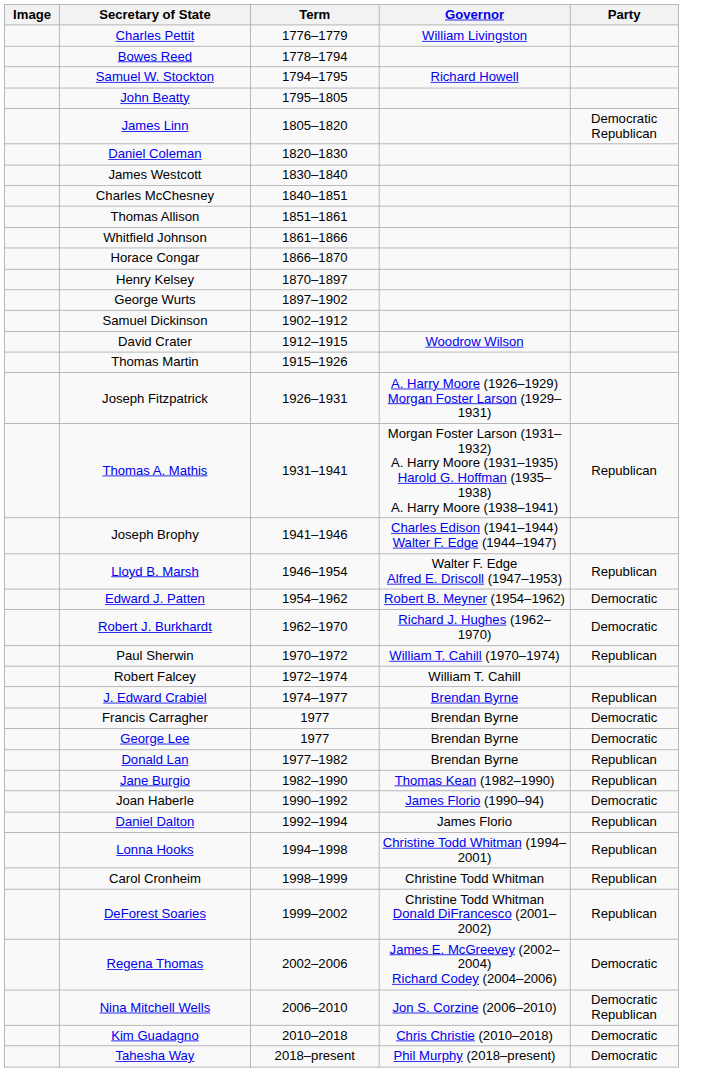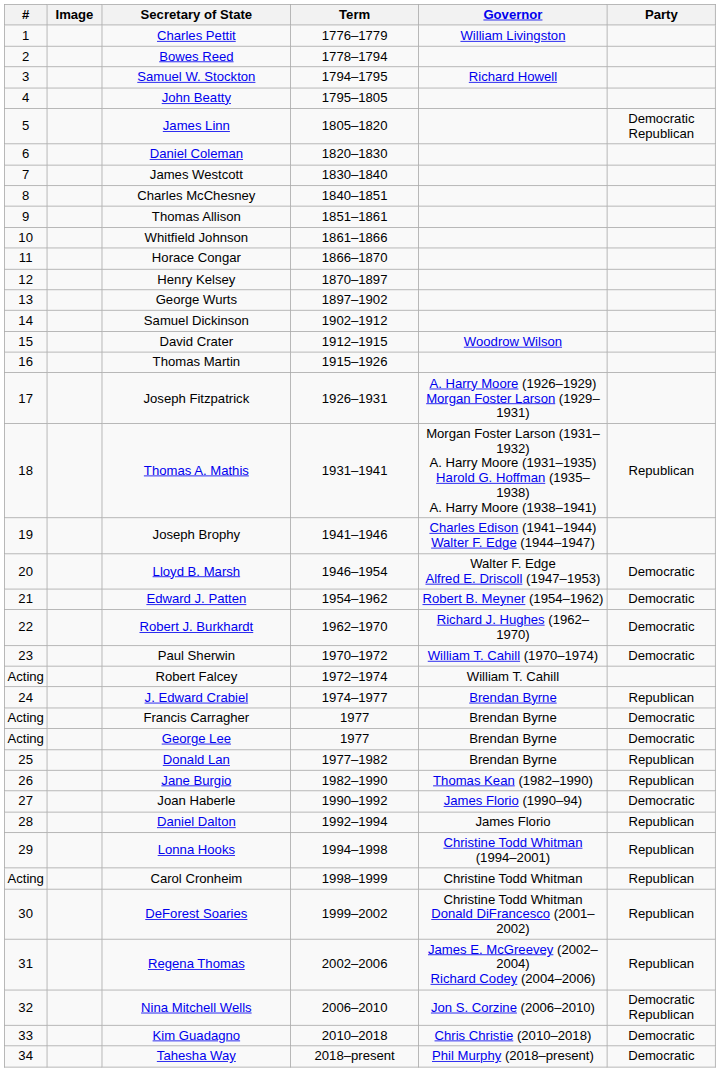 <table class="wikitable" style="text-align:center">
 <tr>
+<th scope="col" width=30>#</th>
 <th scope="col" width=60>Image</th>
 <th scope="col" width=225>Secretary of State</th>
 <th scope="col" width=150>Term</th>
 <th scope="col" width=225><a href='#'>Governor</a></th>
 <th scope="col" width=125>Party</th>
 </tr>
 <tr>
+<td>1</td>
 <td></td>
 <td><a href='#'>Charles Pettit</a></td>
 <td>1776–1779</td>
 <td><a href='#'>William Livingston</a></td>
 <td></td>
 </tr>
 <tr>
+<td>2</td>
 <td></td>
 <td><a href='#'>Bowes Reed</a></td>
 <td>1778–1794</td>
 <td></td>
 <td></td>
 </tr>
 <tr>
+<td>3</td>
 <td></td>
 <td><a href='#'>Samuel W. Stockton</a></td>
 <td>1794–1795</td>
 <td><a href='#'>Richard Howell</a></td>
 <td></td>
 </tr>
 <tr>
+<td>4</td>
 <td></td>
 <td><a href='#'>John Beatty</a></td>
 <td>1795–1805</td>
 <td></td>
 <td></td>
 </tr>
 <tr>
+<td>5</td>
 <td></td>
 <td><a href='#'>James Linn</a></td>
 <td>1805–1820</td>
 <td></td>
 <td>Democratic Republican</td>
 </tr>
 <tr>
+<td>6</td>
 <td></td>
 <td><a href='#'>Daniel Coleman</a></td>
 <td>1820–1830</td>
 <td></td>
 <td></td>
 </tr>
 <tr>
+<td>7</td>
 <td></td>
 <td>James Westcott</td>
 <td>1830–1840</td>
 <td></td>
 <td></td>
 </tr>
 <tr>
+<td>8</td>
 <td></td>
 <td>Charles McChesney</td>
 <td>1840–1851</td>
 <td></td>
 <td></td>
 </tr>
 <tr>
+<td>9</td>
 <td></td>
 <td>Thomas Allison</td>
 <td>1851–1861</td>
 <td></td>
 <td></td>
 </tr>
 <tr>
+<td>10</td>
 <td></td>
 <td>Whitfield Johnson</td>
 <td>1861–1866</td>
 <td></td>
 <td></td>
 </tr>
 <tr>
+<td>11</td>
 <td></td>
 <td>Horace Congar</td>
 <td>1866–1870</td>
 <td></td>
 <td></td>
 </tr>
 <tr>
+<td>12</td>
 <td></td>
 <td>Henry Kelsey</td>
 <td>1870–1897</td>
 <td></td>
 <td></td>
 </tr>
 <tr>
+<td>13</td>
 <td></td>
 <td>George Wurts</td>
 <td>1897–1902</td>
 <td></td>
 <td></td>
 </tr>
 <tr>
+<td>14</td>
 <td></td>
 <td>Samuel Dickinson</td>
 <td>1902–1912</td>
 <td></td>
 <td></td>
 </tr>
 <tr>
+<td>15</td>
 <td></td>
 <td>David Crater</td>
 <td>1912–1915</td>
 <td><a href='#'>Woodrow Wilson</a></td>
 <td></td>
 </tr>
 <tr>
+<td>16</td>
 <td></td>
 <td>Thomas Martin</td>
 <td>1915–1926</td>
 <td></td>
 <td></td>
 </tr>
 <tr>
+<td>17</td>
 <td></td>
 <td>Joseph Fitzpatrick</td>
 <td>1926–1931</td>
 <td><a href='#'>A. Harry Moore</a> (1926–1929)<br><a href='#'>Morgan Foster Larson</a> (1929–1931)</td>
 <td></td>
 </tr>
 <tr>
+<td>18</td>
 <td></td>
 <td><a href='#'>Thomas A. Mathis</a></td>
 <td>1931–1941</td>
 <td>Morgan Foster Larson (1931–1932)<br>A. Harry Moore (1931–1935)<br><a href='#'>Harold G. Hoffman</a> (1935–1938)<br>A. Harry Moore (1938–1941)</td>
 <td>Republican</td>
 </tr>
 <tr>
+<td>19</td>
 <td></td>
 <td>Joseph Brophy</td>
 <td>1941–1946</td>
 <td><a href='#'>Charles Edison</a> (1941–1944)<br><a href='#'>Walter F. Edge</a> (1944–1947)</td>
 <td></td>
 </tr>
 <tr>
+<td>20</td>
 <td></td>
 <td><a href='#'>Lloyd B. Marsh</a></td>
 <td>1946–1954</td>
 <td>Walter F. Edge<br><a href='#'>Alfred E. Driscoll</a> (1947–1953)</td>
-<td>Republican</td>
+<td>Democratic</td>
 </tr>
 <tr>
+<td>21</td>
 <td></td>
 <td><a href='#'>Edward J. Patten</a></td>
 <td>1954–1962</td>
 <td><a href='#'>Robert B. Meyner</a> (1954–1962)</td>
 <td>Democratic</td>
 </tr>
 <tr>
+<td>22</td>
 <td></td>
 <td><a href='#'>Robert J. Burkhardt</a></td>
 <td>1962–1970</td>
 <td><a href='#'>Richard J. Hughes</a> (1962–1970)</td>
 <td>Democratic</td>
 </tr>
 <tr>
+<td>23</td>
 <td></td>
 <td>Paul Sherwin</td>
 <td>1970–1972</td>
 <td><a href='#'>William T. Cahill</a> (1970–1974)</td>
-<td>Republican</td>
+<td>Democratic</td>
 </tr>
 <tr>
+<td>Acting</td>
 <td></td>
 <td>Robert Falcey</td>
 <td>1972–1974</td>
 <td>William T. Cahill</td>
 <td></td>
 </tr>
 <tr>
+<td>24</td>
 <td></td>
 <td><a href='#'>J. Edward Crabiel</a></td>
 <td>1974–1977</td>
 <td><a href='#'>Brendan Byrne</a></td>
 <td>Republican</td>
 </tr>
 <tr>
+<td>Acting</td>
 <td></td>
 <td>Francis Carragher</td>
 <td>1977</td>
 <td>Brendan Byrne</td>
 <td>Democratic</td>
 </tr>
 <tr>
+<td>Acting</td>
 <td></td>
 <td><a href='#'>George Lee</a></td>
 <td>1977</td>
 <td>Brendan Byrne</td>
 <td>Democratic</td>
 </tr>
 <tr>
+<td>25</td>
 <td></td>
 <td><a href='#'>Donald Lan</a></td>
 <td>1977–1982</td>
 <td>Brendan Byrne</td>
 <td>Republican</td>
 </tr>
 <tr>
+<td>26</td>
 <td></td>
 <td><a href='#'>Jane Burgio</a></td>
 <td>1982–1990</td>
 <td><a href='#'>Thomas Kean</a> (1982–1990)</td>
 <td>Republican</td>
 </tr>
 <tr>
+<td>27</td>
 <td></td>
 <td>Joan Haberle</td>
 <td>1990–1992</td>
 <td><a href='#'>James Florio</a> (1990–94)</td>
 <td>Democratic</td>
 </tr>
 <tr>
+<td>28</td>
 <td></td>
 <td><a href='#'>Daniel Dalton</a></td>
 <td>1992–1994</td>
 <td>James Florio</td>
 <td>Republican</td>
 </tr>
 <tr>
+<td>29</td>
 <td></td>
 <td><a href='#'>Lonna Hooks</a></td>
 <td>1994–1998</td>
 <td><a href='#'>Christine Todd Whitman</a> (1994–2001)</td>
 <td>Republican</td>
 </tr>
 <tr>
+<td>Acting</td>
 <td></td>
 <td>Carol Cronheim</td>
 <td>1998–1999</td>
 <td>Christine Todd Whitman</td>
 <td>Republican</td>
 </tr>
 <tr>
+<td>30</td>
 <td></td>
 <td><a href='#'>DeForest Soaries</a></td>
 <td>1999–2002</td>
 <td>Christine Todd Whitman<br><a href='#'>Donald DiFrancesco</a> (2001–2002)</td>
 <td>Republican</td>
 </tr>
 <tr>
+<td>31</td>
 <td></td>
 <td><a href='#'>Regena Thomas</a></td>
 <td>2002–2006</td>
 <td><a href='#'>James E. McGreevey</a> (2002–2004)<br><a href='#'>Richard Codey</a> (2004–2006)</td>
-<td>Democratic</td>
+<td>Republican</td>
 </tr>
 <tr>
+<td>32</td>
 <td></td>
 <td><a href='#'>Nina Mitchell Wells</a></td>
 <td>2006–2010</td>
 <td><a href='#'>Jon S. Corzine</a> (2006–2010)</td>
 <td>Democratic Republican</td>
 </tr>
 <tr>
+<td>33</td>
 <td></td>
 <td><a href='#'>Kim Guadagno</a></td>
 <td>2010–2018</td>
 <td><a href='#'>Chris Christie</a> (2010–2018)</td>
 <td>Democratic</td>
 </tr>
 <tr>
+<td>34</td>
 <td></td>
 <td><a href='#'>Tahesha Way</a></td>
 <td>2018–present</td>
 <td><a href='#'>Phil Murphy</a> (2018–present)</td>
 <td>Democratic</td>
 </tr>
 </table>
